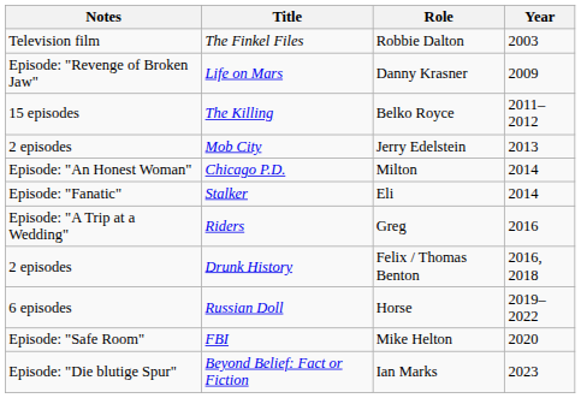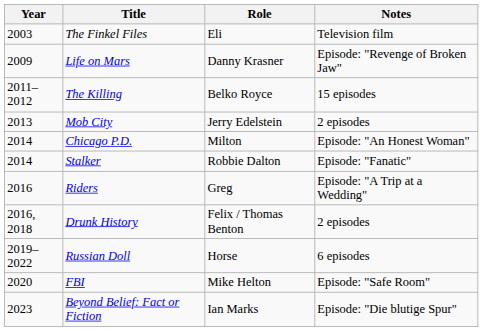 <table class="wikitable sortable">
 <tr>
-<th>Notes</th>
+<th>Year</th>
 <th>Title</th>
 <th>Role</th>
-<th>Year</th>
+<th>Notes</th>
 </tr>
 <tr>
+<td>2003</td>
+<td><em>The Finkel Files</em></td>
+<td>Eli</td>
 <td>Television film</td>
-<td><em>The Finkel Files</em></td>
-<td>Robbie Dalton</td>
-<td>2003</td>
 </tr>
 <tr>
-<td>Episode: "Revenge of Broken Jaw"</td>
+<td>2009</td>
 <td><a href='#'><em>Life on Mars</em></a></td>
 <td>Danny Krasner</td>
-<td>2009</td>
+<td>Episode: "Revenge of Broken Jaw"</td>
 </tr>
 <tr>
-<td>15 episodes</td>
+<td>2011–2012</td>
 <td><a href='#'><em>The Killing</em></a></td>
 <td>Belko Royce</td>
-<td>2011–2012</td>
+<td>15 episodes</td>
 </tr>
 <tr>
-<td>2 episodes</td>
+<td>2013</td>
 <td><em><a href='#'>Mob City</a></em></td>
 <td>Jerry Edelstein</td>
-<td>2013</td>
+<td>2 episodes</td>
 </tr>
 <tr>
-<td>Episode: "An Honest Woman"</td>
+<td>2014</td>
 <td><a href='#'><em>Chicago P.D.</em></a></td>
 <td>Milton</td>
-<td>2014</td>
+<td>Episode: "An Honest Woman"</td>
 </tr>
 <tr>
+<td>2014</td>
+<td><a href='#'><em>Stalker</em></a></td>
+<td>Robbie Dalton</td>
 <td>Episode: "Fanatic"</td>
-<td><a href='#'><em>Stalker</em></a></td>
-<td>Eli</td>
-<td>2014</td>
 </tr>
 <tr>
-<td>Episode: "A Trip at a Wedding"</td>
+<td>2016</td>
 <td><a href='#'><em>Riders</em></a></td>
 <td>Greg</td>
-<td>2016</td>
+<td>Episode: "A Trip at a Wedding"</td>
 </tr>
 <tr>
-<td>2 episodes</td>
+<td>2016, 2018</td>
 <td><em><a href='#'>Drunk History</a></em></td>
 <td>Felix / Thomas Benton</td>
-<td>2016, 2018</td>
+<td>2 episodes</td>
 </tr>
 <tr>
-<td>6 episodes</td>
+<td>2019–2022</td>
 <td><a href='#'><em>Russian Doll</em></a></td>
 <td>Horse</td>
-<td>2019–2022</td>
+<td>6 episodes</td>
 </tr>
 <tr>
-<td>Episode: "Safe Room"</td>
+<td>2020</td>
 <td><a href='#'><em>FBI</em></a></td>
 <td>Mike Helton</td>
-<td>2020</td>
+<td>Episode: "Safe Room"</td>
 </tr>
 <tr>
-<td>Episode: "Die blutige Spur"</td>
+<td>2023</td>
 <td><em><a href='#'>Beyond Belief: Fact or Fiction</a></em></td>
 <td>Ian Marks</td>
-<td>2023</td>
+<td>Episode: "Die blutige Spur"</td>
 </tr>
 </table>
